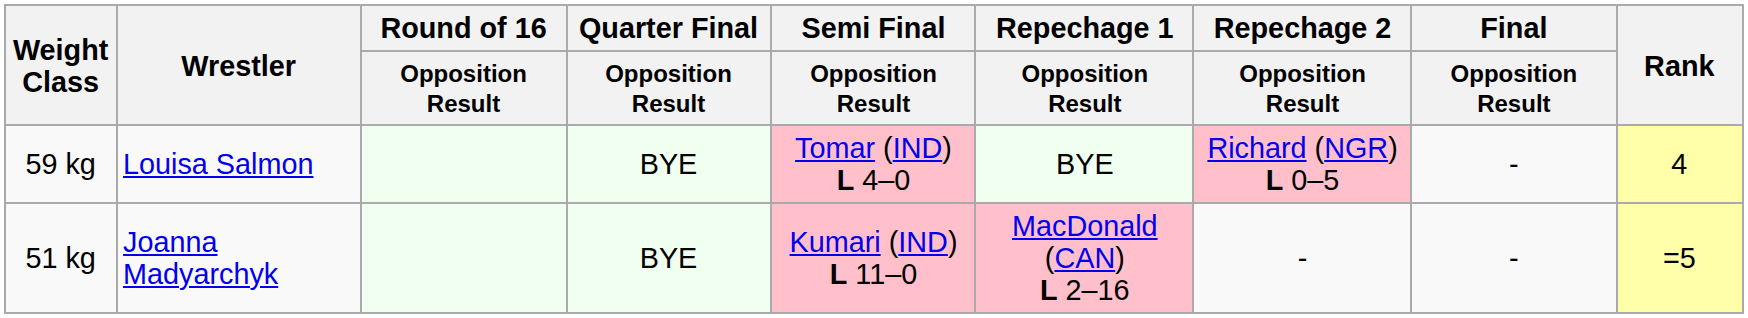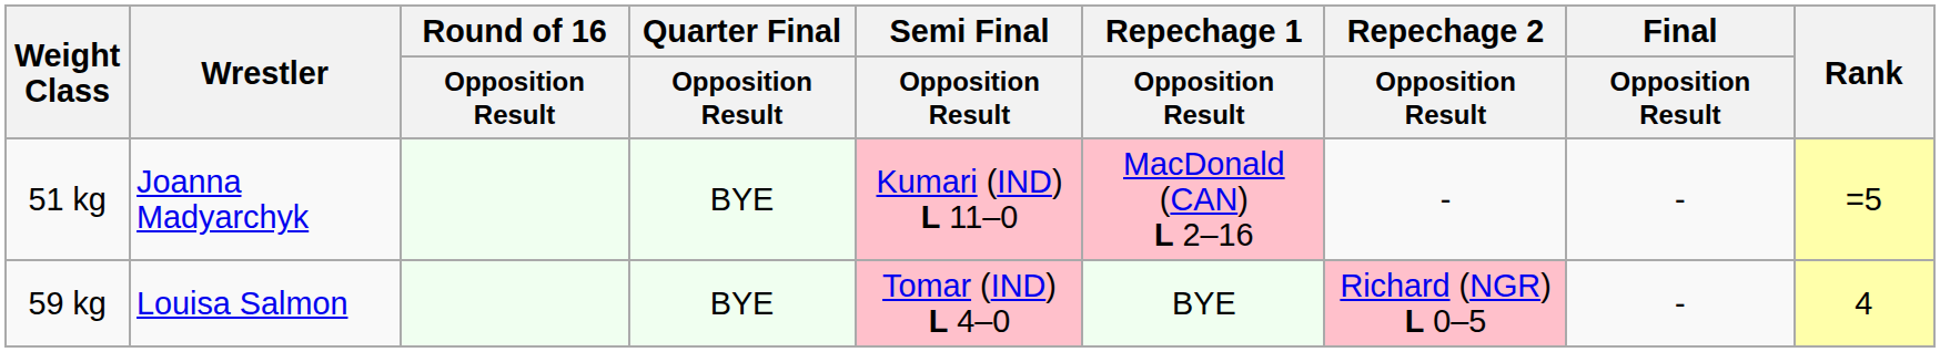 <table class="wikitable" style="font-size:90%">
 <tr>
 <th rowspan="2" style="width:50px;">Weight<br>Class</th>
 <th rowspan="2" style="width:150px;">Wrestler</th>
 <th width=125>Round of 16</th>
 <th width=125>Quarter Final</th>
 <th width=125>Semi Final</th>
 <th width=125>Repechage 1</th>
 <th width=125>Repechage 2</th>
 <th width=125>Final</th>
 <th rowspan="2" style="width:75px;">Rank</th>
 </tr>
 <tr>
 <th style="line-height:1em"><small>Opposition<br>Result</small></th>
 <th style="line-height:1em"><small>Opposition<br>Result</small></th>
 <th style="line-height:1em"><small>Opposition<br>Result</small></th>
 <th style="line-height:1em"><small>Opposition<br>Result</small></th>
 <th style="line-height:1em"><small>Opposition<br>Result</small></th>
 <th style="line-height:1em"><small>Opposition<br>Result</small></th>
 </tr>
 <tr>
+<td style="text-align:center;">51 kg</td>
+<td><a href='#'>Joanna Madyarchyk</a></td>
+<td style="text-align:center; background:honeydew;"></td>
+<td style="text-align:center; background:honeydew;">BYE</td>
+<td style="text-align:center; background:pink;"> <a href='#'>Kumari</a> (<a href='#'>IND</a>)<br><strong>L</strong> 11–0</td>
+<td style="text-align:center; background:pink;"> <a href='#'>MacDonald</a><br>(<a href='#'>CAN</a>)<br><strong>L</strong> 2–16</td>
+<td style="text-align:center;">-</td>
+<td style="text-align:center;">-</td>
+<td style="text-align:center; background:#ffa;">=5</td>
+</tr>
+<tr>
 <td style="text-align:center;">59 kg</td>
 <td><a href='#'>Louisa Salmon</a></td>
 <td style="text-align:center; background:honeydew;"></td>
 <td style="text-align:center; background:honeydew;">BYE</td>
 <td style="text-align:center; background:pink;"> <a href='#'>Tomar</a> (<a href='#'>IND</a>)<br><strong>L</strong> 4–0</td>
 <td style="text-align:center; background:honeydew;">BYE</td>
 <td style="text-align:center; background:pink;"> <a href='#'>Richard</a> (<a href='#'>NGR</a>)<br><strong>L</strong> 0–5</td>
 <td style="text-align:center;">-</td>
 <td style="text-align:center; background:#ffa;">4</td>
 </tr>
-<tr>
-<td style="text-align:center;">51 kg</td>
-<td><a href='#'>Joanna Madyarchyk</a></td>
-<td style="text-align:center; background:honeydew;"></td>
-<td style="text-align:center; background:honeydew;">BYE</td>
-<td style="text-align:center; background:pink;"> <a href='#'>Kumari</a> (<a href='#'>IND</a>)<br><strong>L</strong> 11–0</td>
-<td style="text-align:center; background:pink;"> <a href='#'>MacDonald</a><br>(<a href='#'>CAN</a>)<br><strong>L</strong> 2–16</td>
-<td style="text-align:center;">-</td>
-<td style="text-align:center;">-</td>
-<td style="text-align:center; background:#ffa;">=5</td>
-</tr>
 </table>
